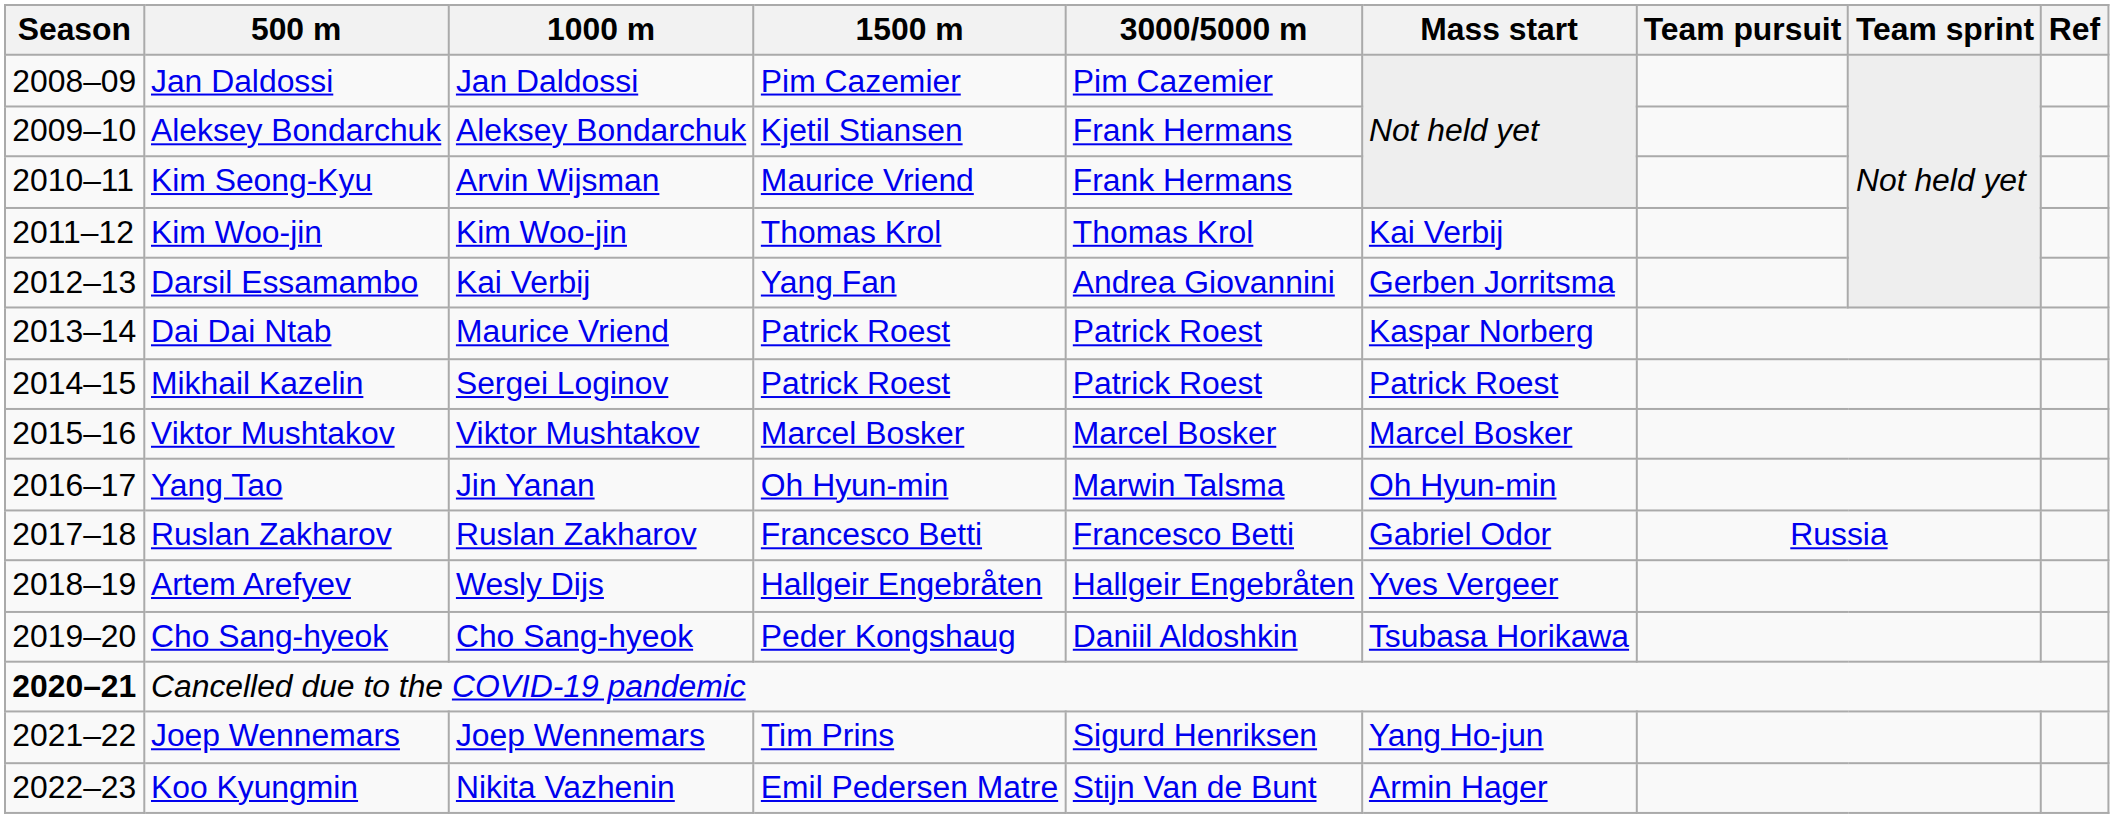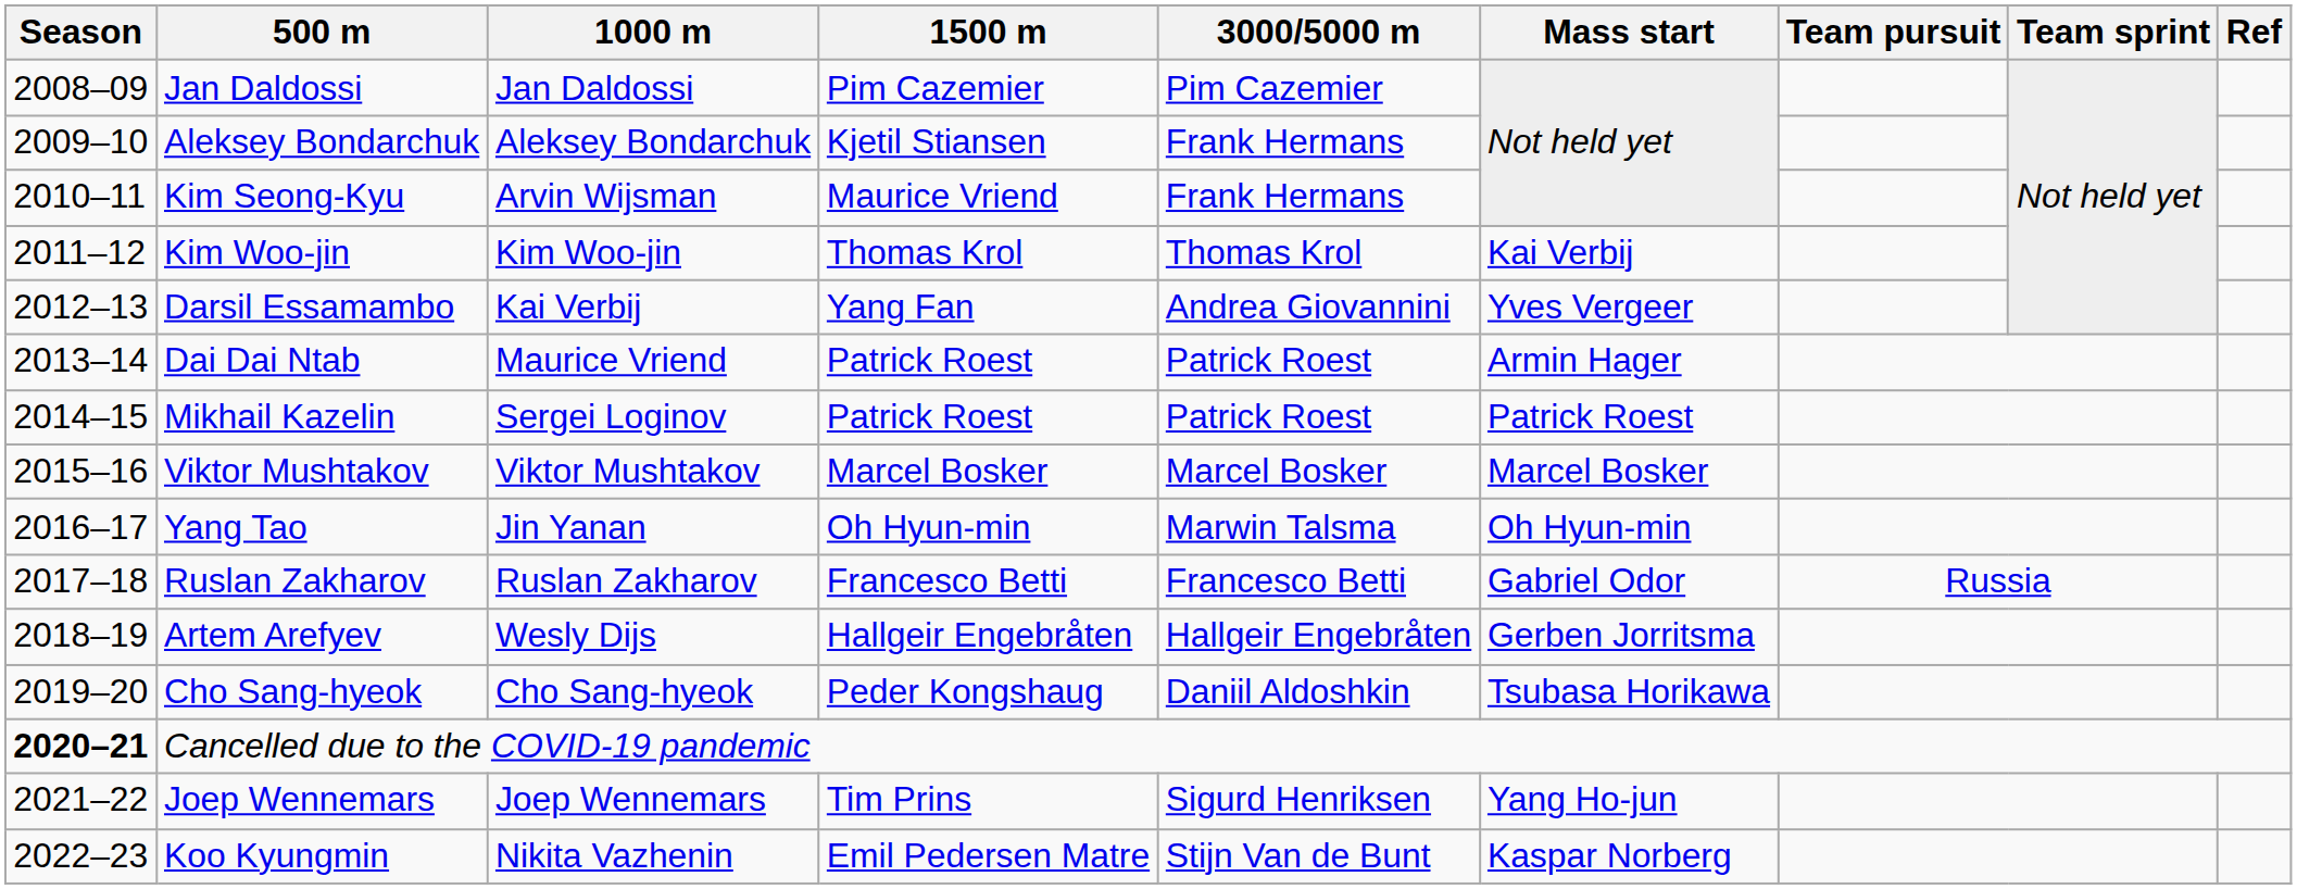 <table class="wikitable" 92%>
 <tr>
 <th>Season</th>
 <th>500 m</th>
 <th>1000 m</th>
 <th>1500 m</th>
 <th>3000/5000 m</th>
 <th>Mass start</th>
 <th>Team pursuit</th>
 <th>Team sprint</th>
 <th>Ref</th>
 </tr>
 <tr>
 <td>2008–09</td>
 <td> <a href='#'>Jan Daldossi</a></td>
 <td> <a href='#'>Jan Daldossi</a></td>
 <td> <a href='#'>Pim Cazemier</a></td>
 <td> <a href='#'>Pim Cazemier</a></td>
 <td style="background:#eee;" rowspan="3"><em>Not held yet</em></td>
 <td></td>
 <td style="background:#eee;" rowspan="5"><em>Not held yet</em></td>
 <td></td>
 </tr>
 <tr>
 <td>2009–10</td>
 <td> <a href='#'>Aleksey Bondarchuk</a></td>
 <td> <a href='#'>Aleksey Bondarchuk</a></td>
 <td> <a href='#'>Kjetil Stiansen</a></td>
 <td> <a href='#'>Frank Hermans</a></td>
 <td></td>
 <td></td>
 </tr>
 <tr>
 <td>2010–11</td>
 <td> <a href='#'>Kim Seong-Kyu</a></td>
 <td> <a href='#'>Arvin Wijsman</a></td>
 <td> <a href='#'>Maurice Vriend</a></td>
 <td> <a href='#'>Frank Hermans</a></td>
 <td></td>
 <td></td>
 </tr>
 <tr>
 <td>2011–12</td>
 <td> <a href='#'>Kim Woo-jin</a></td>
 <td> <a href='#'>Kim Woo-jin</a></td>
 <td> <a href='#'>Thomas Krol</a></td>
 <td> <a href='#'>Thomas Krol</a></td>
 <td> <a href='#'>Kai Verbij</a></td>
 <td></td>
 <td></td>
 </tr>
 <tr>
 <td>2012–13</td>
 <td> <a href='#'>Darsil Essamambo</a></td>
 <td> <a href='#'>Kai Verbij</a></td>
 <td> <a href='#'>Yang Fan</a></td>
 <td> <a href='#'>Andrea Giovannini</a></td>
-<td> <a href='#'>Gerben Jorritsma</a></td>
+<td> <a href='#'>Yves Vergeer</a></td>
 <td></td>
 <td></td>
 </tr>
 <tr>
 <td>2013–14</td>
 <td> <a href='#'>Dai Dai Ntab</a></td>
 <td> <a href='#'>Maurice Vriend</a></td>
 <td> <a href='#'>Patrick Roest</a></td>
 <td> <a href='#'>Patrick Roest</a></td>
-<td> <a href='#'>Kaspar Norberg</a></td>
+<td> <a href='#'>Armin Hager</a></td>
 <td colspan="2" style="text-align:center;"></td>
 <td></td>
 </tr>
 <tr>
 <td>2014–15</td>
 <td> <a href='#'>Mikhail Kazelin</a></td>
 <td> <a href='#'>Sergei Loginov</a></td>
 <td> <a href='#'>Patrick Roest</a></td>
 <td> <a href='#'>Patrick Roest</a></td>
 <td> <a href='#'>Patrick Roest</a></td>
 <td colspan="2" style="text-align:center;"></td>
 <td></td>
 </tr>
 <tr>
 <td>2015–16</td>
 <td> <a href='#'>Viktor Mushtakov</a></td>
 <td> <a href='#'>Viktor Mushtakov</a></td>
 <td> <a href='#'>Marcel Bosker</a></td>
 <td> <a href='#'>Marcel Bosker</a></td>
 <td> <a href='#'>Marcel Bosker</a></td>
 <td colspan="2" style="text-align:center;"></td>
 <td></td>
 </tr>
 <tr>
 <td>2016–17</td>
 <td> <a href='#'>Yang Tao</a></td>
 <td> <a href='#'>Jin Yanan</a></td>
 <td> <a href='#'>Oh Hyun-min</a></td>
 <td> <a href='#'>Marwin Talsma</a></td>
 <td> <a href='#'>Oh Hyun-min</a></td>
 <td colspan="2" style="text-align:center;"></td>
 <td></td>
 </tr>
 <tr>
 <td>2017–18</td>
 <td> <a href='#'>Ruslan Zakharov</a></td>
 <td> <a href='#'>Ruslan Zakharov</a></td>
 <td> <a href='#'>Francesco Betti</a></td>
 <td> <a href='#'>Francesco Betti</a></td>
 <td> <a href='#'>Gabriel Odor</a></td>
 <td colspan="2" style="text-align:center;"> <a href='#'>Russia</a></td>
 <td></td>
 </tr>
 <tr>
 <td>2018–19</td>
 <td> <a href='#'>Artem Arefyev</a></td>
 <td> <a href='#'>Wesly Dijs</a></td>
 <td> <a href='#'>Hallgeir Engebråten</a></td>
 <td> <a href='#'>Hallgeir Engebråten</a></td>
-<td> <a href='#'>Yves Vergeer</a></td>
+<td> <a href='#'>Gerben Jorritsma</a></td>
 <td colspan="2" style="text-align:center;"></td>
 <td></td>
 </tr>
 <tr>
 <td>2019–20</td>
 <td> <a href='#'>Cho Sang-hyeok</a></td>
 <td> <a href='#'>Cho Sang-hyeok</a></td>
 <td> <a href='#'>Peder Kongshaug</a></td>
 <td> <a href='#'>Daniil Aldoshkin</a></td>
 <td> <a href='#'>Tsubasa Horikawa</a></td>
 <td colspan="2" style="text-align:center;"></td>
 <td></td>
 </tr>
 <tr>
 <td><strong>2020–21</strong></td>
 <td colspan=8><em>Cancelled due to the <a href='#'>COVID-19 pandemic</a></em></td>
 </tr>
 <tr>
 <td>2021–22</td>
 <td> <a href='#'>Joep Wennemars</a></td>
 <td> <a href='#'>Joep Wennemars</a></td>
 <td> <a href='#'>Tim Prins</a></td>
 <td> <a href='#'>Sigurd Henriksen</a></td>
 <td> <a href='#'>Yang Ho-jun</a></td>
 <td colspan="2" style="text-align:center;"></td>
 <td></td>
 </tr>
 <tr>
 <td>2022–23</td>
 <td> <a href='#'>Koo Kyungmin</a></td>
 <td> <a href='#'>Nikita Vazhenin</a></td>
 <td> <a href='#'>Emil Pedersen Matre</a></td>
 <td> <a href='#'>Stijn Van de Bunt</a></td>
-<td> <a href='#'>Armin Hager</a></td>
+<td> <a href='#'>Kaspar Norberg</a></td>
 <td colspan="2" style="text-align:center;"></td>
 <td></td>
 </tr>
 </table>
